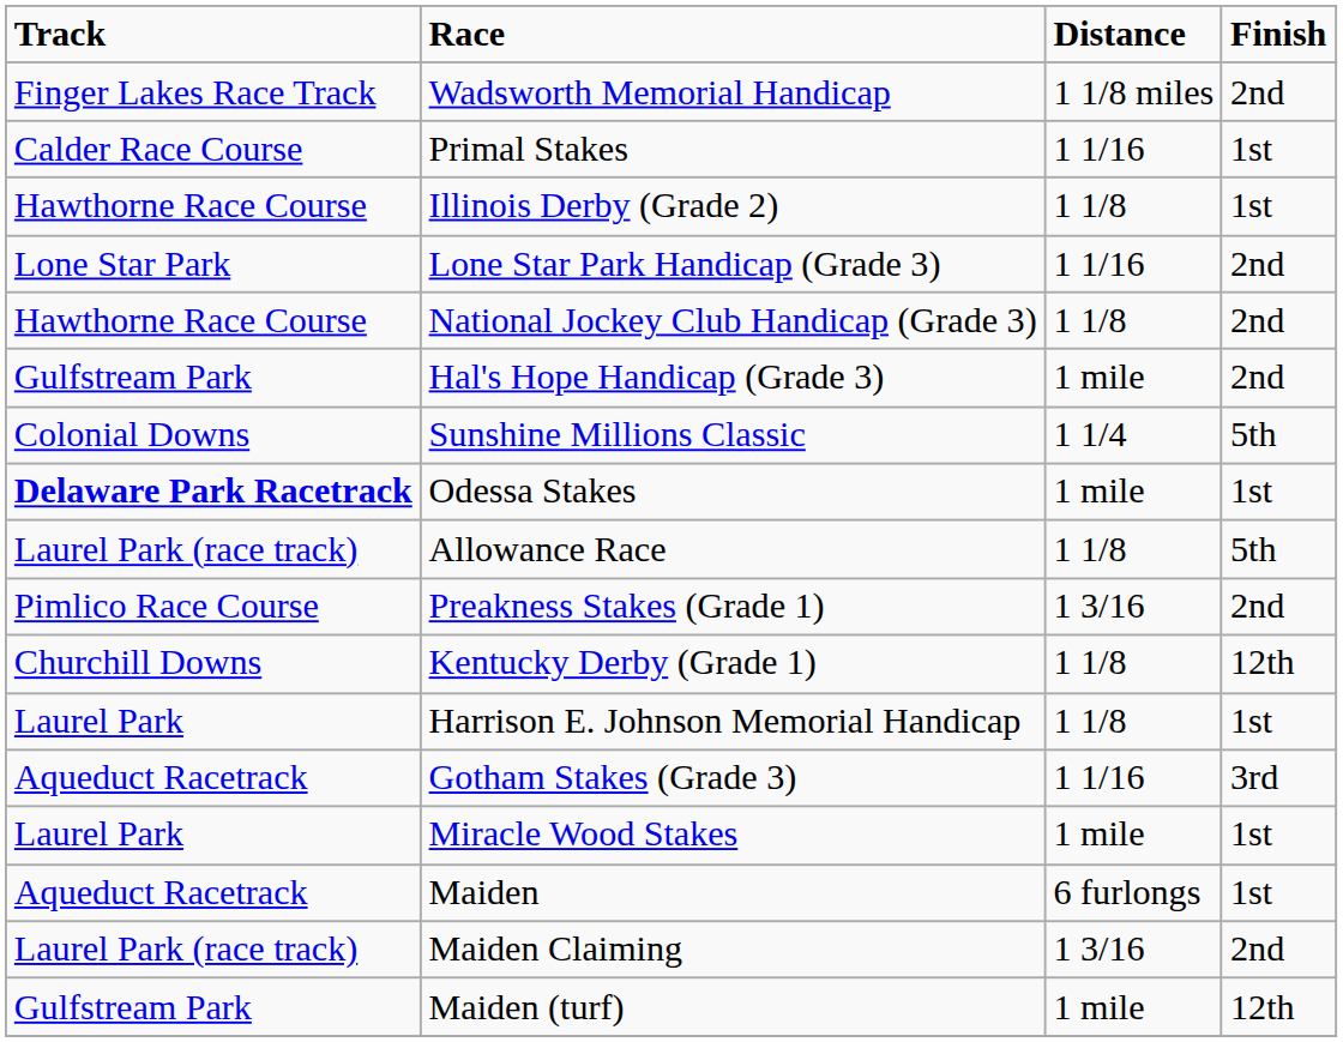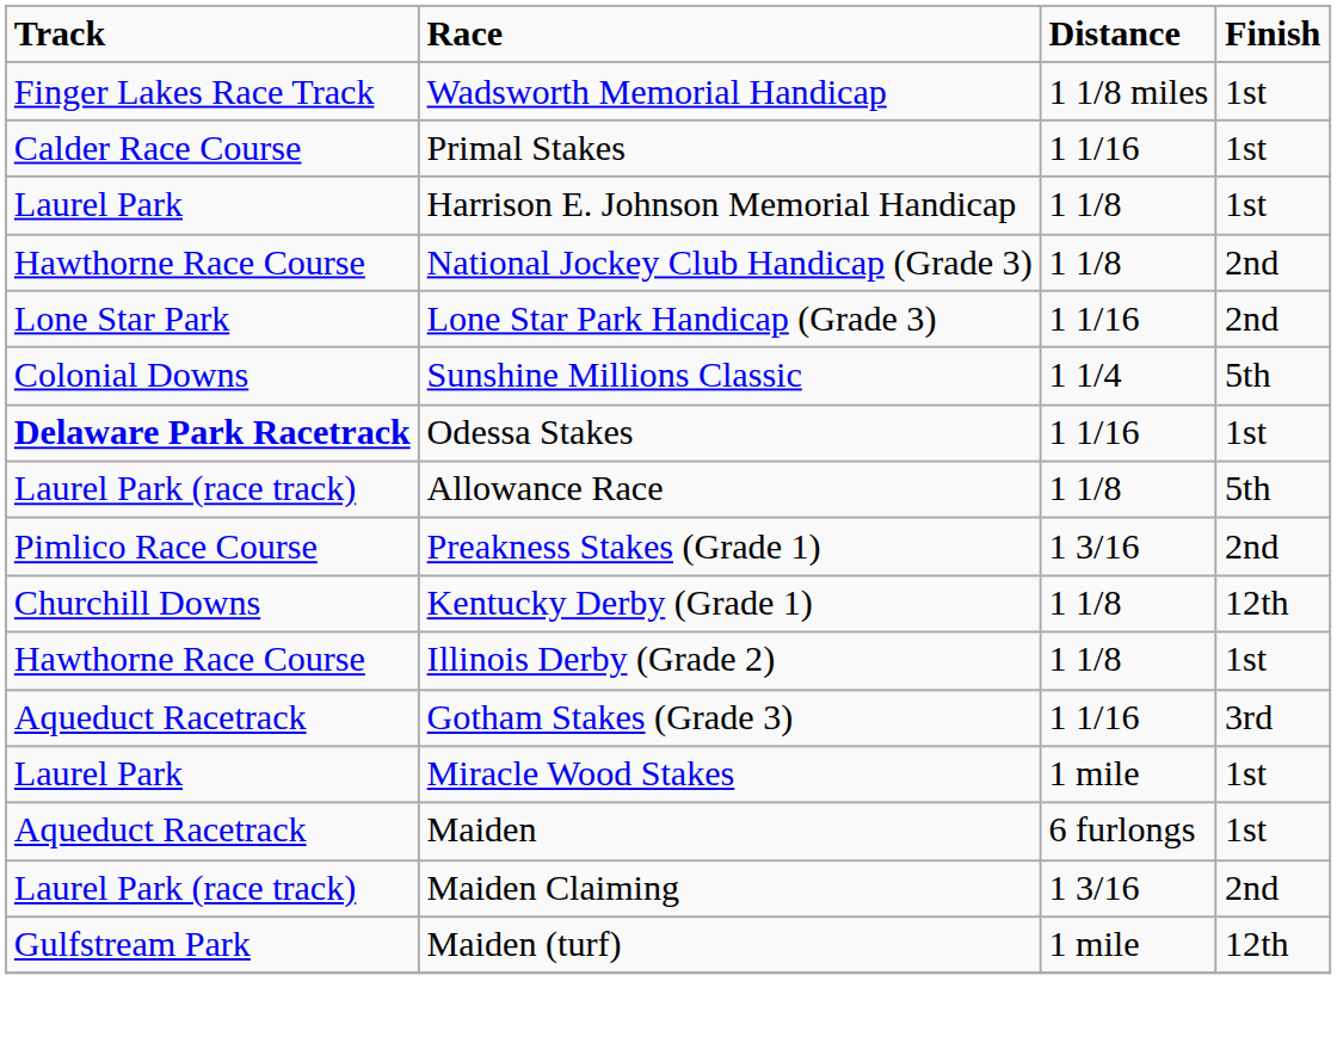 <table class="wikitable sortable">
 <tr>
 <td><strong>Track</strong></td>
 <td><strong>Race</strong></td>
 <td><strong>Distance</strong></td>
 <td><strong>Finish</strong></td>
 </tr>
 <tr>
 <td><a href='#'>Finger Lakes Race Track</a></td>
 <td><a href='#'>Wadsworth Memorial Handicap</a></td>
 <td>1 1/8 miles</td>
-<td>2nd</td>
+<td>1st</td>
 </tr>
 <tr>
 <td><a href='#'>Calder Race Course</a></td>
 <td>Primal Stakes</td>
 <td>1 1/16</td>
 <td>1st</td>
 </tr>
 <tr>
-<td><a href='#'>Hawthorne Race Course</a></td>
-<td><a href='#'>Illinois Derby</a>  (Grade 2)</td>
+<td><a href='#'>Laurel Park</a></td>
+<td>Harrison E. Johnson Memorial Handicap</td>
 <td>1 1/8</td>
 <td>1st</td>
-</tr>
-<tr>
-<td><a href='#'>Lone Star Park</a></td>
-<td><a href='#'>Lone Star Park Handicap</a>  (Grade 3)</td>
-<td>1 1/16</td>
-<td>2nd</td>
 </tr>
 <tr>
 <td><a href='#'>Hawthorne Race Course</a></td>
 <td><a href='#'>National Jockey Club Handicap</a> (Grade 3)</td>
 <td>1 1/8</td>
 <td>2nd</td>
 </tr>
 <tr>
-<td><a href='#'>Gulfstream Park</a></td>
-<td><a href='#'>Hal's Hope Handicap</a> (Grade 3)</td>
-<td>1 mile</td>
+<td><a href='#'>Lone Star Park</a></td>
+<td><a href='#'>Lone Star Park Handicap</a>  (Grade 3)</td>
+<td>1 1/16</td>
 <td>2nd</td>
 </tr>
 <tr>
 <td><a href='#'>Colonial Downs</a></td>
 <td><a href='#'>Sunshine Millions Classic</a></td>
 <td>1 1/4</td>
 <td>5th</td>
 </tr>
 <tr>
 <td><strong><a href='#'>Delaware Park Racetrack</a></strong></td>
 <td>Odessa Stakes</td>
-<td>1 mile</td>
+<td>1 1/16</td>
 <td>1st</td>
 </tr>
 <tr>
 <td><a href='#'>Laurel Park (race track)</a></td>
 <td>Allowance Race</td>
 <td>1 1/8</td>
 <td>5th</td>
 </tr>
 <tr>
 <td><a href='#'>Pimlico Race Course</a></td>
 <td><a href='#'>Preakness Stakes</a> (Grade 1)</td>
 <td>1 3/16</td>
 <td>2nd</td>
 </tr>
 <tr>
 <td><a href='#'>Churchill Downs</a></td>
 <td><a href='#'>Kentucky Derby</a>  (Grade 1)</td>
 <td>1 1/8</td>
 <td>12th</td>
 </tr>
 <tr>
-<td><a href='#'>Laurel Park</a></td>
-<td>Harrison E. Johnson Memorial Handicap</td>
+<td><a href='#'>Hawthorne Race Course</a></td>
+<td><a href='#'>Illinois Derby</a>  (Grade 2)</td>
 <td>1 1/8</td>
 <td>1st</td>
 </tr>
 <tr>
 <td><a href='#'>Aqueduct Racetrack</a></td>
 <td><a href='#'>Gotham Stakes</a>  (Grade 3)</td>
 <td>1 1/16</td>
 <td>3rd</td>
 </tr>
 <tr>
 <td><a href='#'>Laurel Park</a></td>
 <td><a href='#'>Miracle Wood Stakes</a></td>
 <td>1 mile</td>
 <td>1st</td>
 </tr>
 <tr>
 <td><a href='#'>Aqueduct Racetrack</a></td>
 <td>Maiden</td>
 <td>6 furlongs</td>
 <td>1st</td>
 </tr>
 <tr>
 <td><a href='#'>Laurel Park (race track)</a></td>
 <td>Maiden Claiming</td>
 <td>1 3/16</td>
 <td>2nd</td>
 </tr>
 <tr>
 <td><a href='#'>Gulfstream Park</a></td>
 <td>Maiden (turf)</td>
 <td>1 mile</td>
 <td>12th</td>
 </tr>
 <tr>
 </tr>
 </table>
